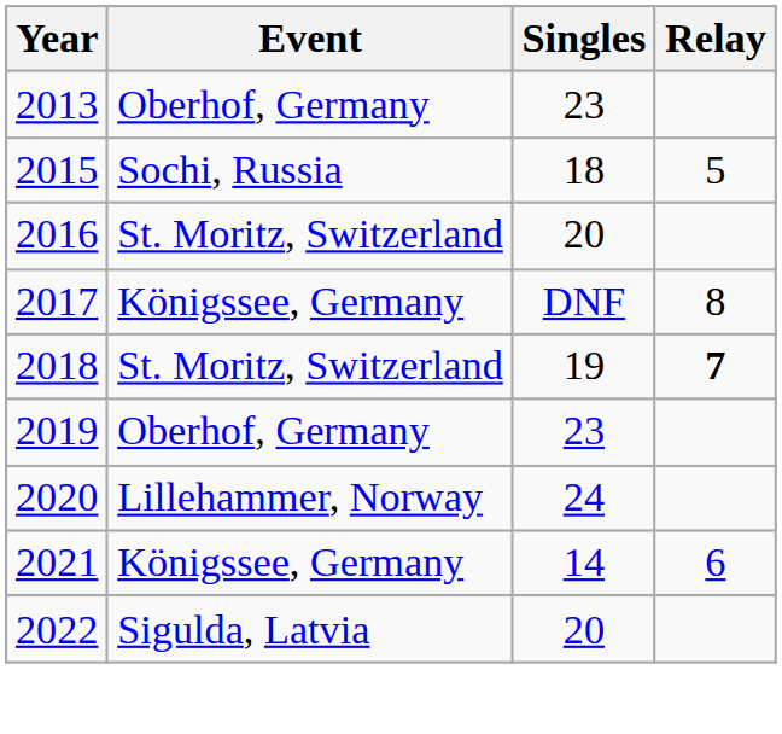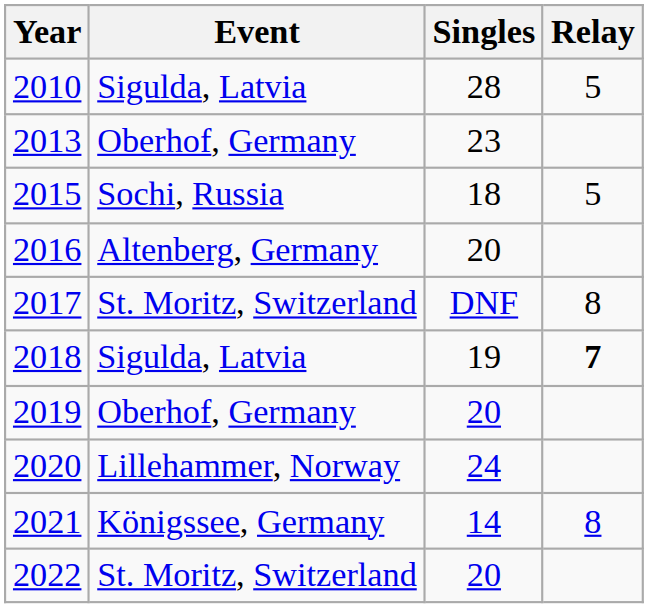 <table class="wikitable sortable" style="text-align:center;">
 <tr>
 <th>Year</th>
 <th>Event</th>
 <th>Singles</th>
 <th>Relay</th>
+</tr>
+<tr>
+<td><a href='#'>2010</a></td>
+<td style="text-align:left;"> <a href='#'>Sigulda</a>, <a href='#'>Latvia</a></td>
+<td>28</td>
+<td>5</td>
 </tr>
 <tr>
 <td><a href='#'>2013</a></td>
 <td style="text-align:left;"> <a href='#'>Oberhof</a>, <a href='#'>Germany</a></td>
 <td>23</td>
 <td></td>
 </tr>
 <tr>
 <td><a href='#'>2015</a></td>
 <td style="text-align:left;"> <a href='#'>Sochi</a>, <a href='#'>Russia</a></td>
 <td>18</td>
 <td>5</td>
 </tr>
 <tr>
 <td><a href='#'>2016</a></td>
-<td style="text-align:left;"> <a href='#'>St. Moritz</a>, <a href='#'>Switzerland</a></td>
+<td style="text-align:left;"> <a href='#'>Altenberg</a>, <a href='#'>Germany</a></td>
 <td>20</td>
 <td></td>
 </tr>
 <tr>
 <td><a href='#'>2017</a></td>
-<td style="text-align:left;"> <a href='#'>Königssee</a>, <a href='#'>Germany</a></td>
+<td style="text-align:left;"> <a href='#'>St. Moritz</a>, <a href='#'>Switzerland</a></td>
 <td><a href='#'>DNF</a></td>
 <td>8</td>
 </tr>
 <tr>
 <td><a href='#'>2018</a></td>
-<td style="text-align:left;"> <a href='#'>St. Moritz</a>, <a href='#'>Switzerland</a></td>
+<td style="text-align:left;"> <a href='#'>Sigulda</a>, <a href='#'>Latvia</a></td>
 <td>19</td>
 <td><strong>7</strong></td>
 </tr>
 <tr>
 <td><a href='#'>2019</a></td>
 <td style="text-align:left;"> <a href='#'>Oberhof</a>, <a href='#'>Germany</a></td>
-<td><a href='#'>23</a></td>
+<td><a href='#'>20</a></td>
 <td></td>
 </tr>
 <tr>
 <td><a href='#'>2020</a></td>
 <td style="text-align:left;"> <a href='#'>Lillehammer</a>, <a href='#'>Norway</a></td>
 <td><a href='#'>24</a></td>
 <td></td>
 </tr>
 <tr>
 <td><a href='#'>2021</a></td>
 <td style="text-align:left;"> <a href='#'>Königssee</a>, <a href='#'>Germany</a></td>
 <td><a href='#'>14</a></td>
-<td><a href='#'>6</a></td>
+<td><a href='#'>8</a></td>
 </tr>
 <tr>
 <td><a href='#'>2022</a></td>
-<td style="text-align:left;"> <a href='#'>Sigulda</a>, <a href='#'>Latvia</a></td>
+<td style="text-align:left;"> <a href='#'>St. Moritz</a>, <a href='#'>Switzerland</a></td>
 <td><a href='#'>20</a></td>
 <td></td>
 </tr>
 </table>
